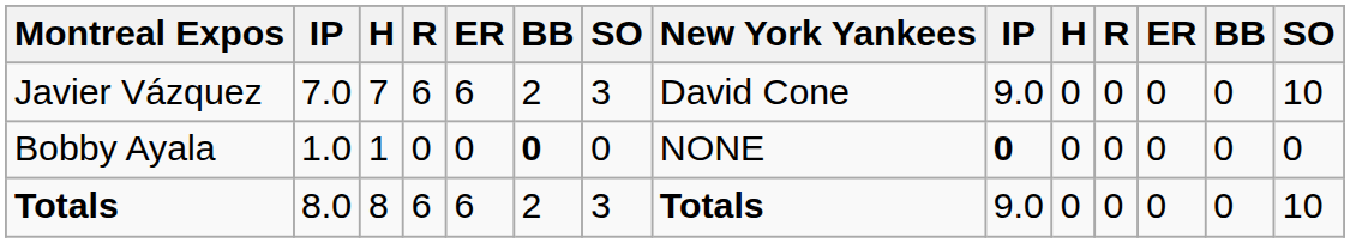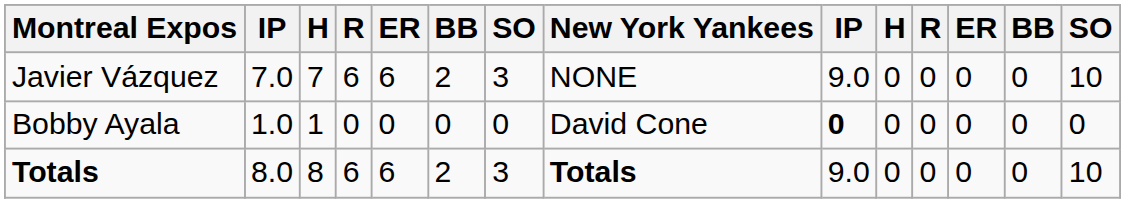 <table class="wikitable sortable">
 <tr>
 <th><strong>Montreal Expos</strong></th>
 <th>IP</th>
 <th>H</th>
 <th>R</th>
 <th>ER</th>
 <th>BB</th>
 <th>SO</th>
 <th><strong>New York Yankees</strong></th>
 <th>IP</th>
 <th>H</th>
 <th>R</th>
 <th>ER</th>
 <th>BB</th>
 <th>SO</th>
 </tr>
 <tr>
 <td>Javier Vázquez</td>
 <td>7.0</td>
 <td>7</td>
 <td>6</td>
 <td>6</td>
 <td>2</td>
 <td>3</td>
-<td>David Cone</td>
+<td>NONE</td>
 <td>9.0</td>
 <td>0</td>
 <td>0</td>
 <td>0</td>
 <td>0</td>
 <td>10</td>
 </tr>
 <tr>
 <td>Bobby Ayala</td>
 <td>1.0</td>
 <td>1</td>
 <td>0</td>
 <td>0</td>
-<td><strong>0</strong></td>
 <td>0</td>
-<td>NONE</td>
+<td>0</td>
+<td>David Cone</td>
 <td><strong>0</strong></td>
 <td>0</td>
 <td>0</td>
 <td>0</td>
 <td>0</td>
 <td>0</td>
 </tr>
 <tr>
 <td><strong>Totals</strong></td>
 <td>8.0</td>
 <td>8</td>
 <td>6</td>
 <td>6</td>
 <td>2</td>
 <td>3</td>
 <td><strong>Totals</strong></td>
 <td>9.0</td>
 <td>0</td>
 <td>0</td>
 <td>0</td>
 <td>0</td>
 <td>10</td>
 </tr>
 </table>
